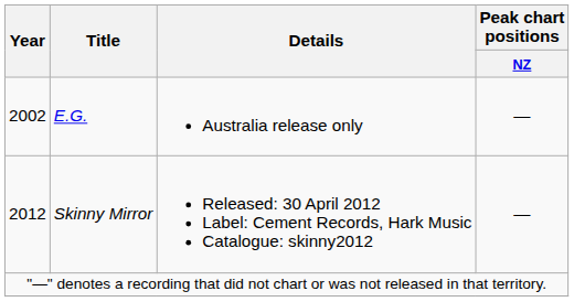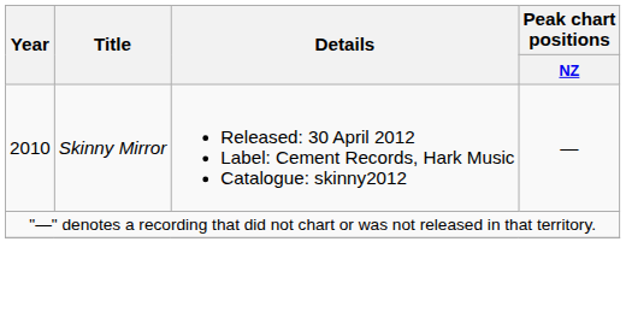 <table class="wikitable plainrowheaders">
 <tr>
 <th rowspan="2">Year</th>
 <th rowspan="2">Title</th>
 <th rowspan="2">Details</th>
 <th>Peak chart<br>positions</th>
 </tr>
 <tr>
 <th><small><a href='#'>NZ</a></small></th>
 </tr>
 <tr>
-<td>2002</td>
-<td><em><a href='#'>E.G.</a></em></td>
-<td><br><ul><li>Australia release only</li></ul></td>
-<td align="center">—</td>
-</tr>
-<tr>
-<td>2012</td>
+<td>2010</td>
 <td><em>Skinny Mirror</em></td>
 <td><br><ul><li>Released: 30 April 2012</li><li>Label: Cement Records, Hark Music</li><li>Catalogue: skinny2012</li></ul></td>
 <td align="center">—</td>
 </tr>
 <tr>
 <td colspan="4" style="font-size:90%" align="center">"—" denotes a recording that did not chart or was not released in that territory.</td>
 </tr>
 <tr>
 </tr>
 </table>
